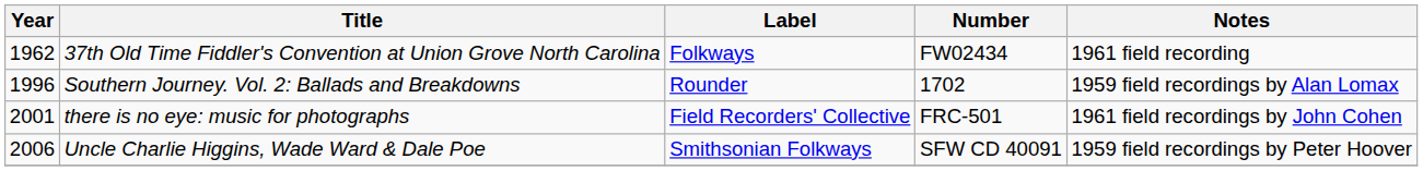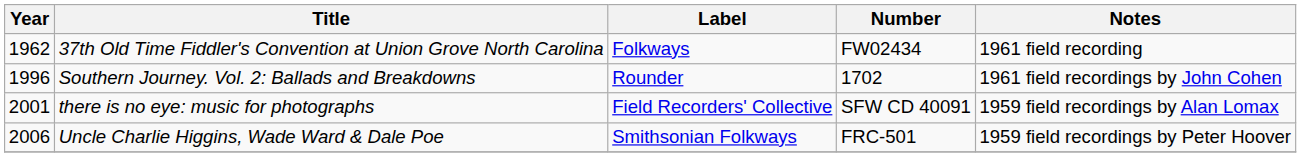 <table class="wikitable">
 <tr>
 <th>Year</th>
 <th>Title</th>
 <th>Label</th>
 <th>Number</th>
 <th>Notes</th>
 </tr>
 <tr>
 <td>1962</td>
 <td><em>37th Old Time Fiddler's Convention at Union Grove North Carolina</em></td>
 <td><a href='#'>Folkways</a></td>
 <td>FW02434</td>
 <td>1961 field recording</td>
 </tr>
 <tr>
 <td>1996</td>
 <td><em>Southern Journey.  Vol. 2: Ballads and Breakdowns</em></td>
 <td><a href='#'>Rounder</a></td>
 <td>1702</td>
-<td>1959 field recordings by <a href='#'>Alan Lomax</a></td>
+<td>1961 field recordings by <a href='#'>John Cohen</a></td>
 </tr>
 <tr>
 <td>2001</td>
 <td><em>there is no eye: music for photographs</em></td>
 <td><a href='#'>Field Recorders' Collective</a></td>
-<td>FRC-501</td>
-<td>1961 field recordings by <a href='#'>John Cohen</a></td>
+<td>SFW CD 40091</td>
+<td>1959 field recordings by <a href='#'>Alan Lomax</a></td>
 </tr>
 <tr>
 <td>2006</td>
 <td><em>Uncle Charlie Higgins, Wade Ward & Dale Poe </em></td>
 <td><a href='#'>Smithsonian Folkways</a></td>
-<td>SFW CD 40091</td>
+<td>FRC-501</td>
 <td>1959 field recordings by Peter Hoover</td>
 </tr>
 <tr>
 </tr>
 </table>
